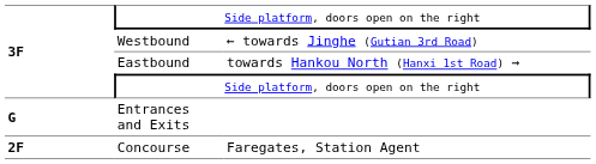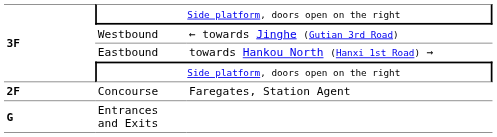 <table cellspacing=0 cellpadding=3>
 <tr>
 <td style="border-bottom:solid 1px gray;border-top:solid 1px gray;" rowspan=4 width=100><strong>3F</strong></td>
 <td style="border-right:solid 2px black;border-left:solid 2px black;border-top:solid 1px gray;border-bottom:solid 2px black;text-align:center;" colspan=2><small><a href='#'>Side platform</a>, doors open on the right</small></td>
 </tr>
 <tr>
 <td style="border-top:solid 0px gray;" width=100>Westbound</td>
 <td style="border-top:solid 0px gray;" width=350>←  towards <a href='#'>Jinghe</a> <small>(<a href='#'>Gutian 3rd Road</a>)</small></td>
 </tr>
 <tr>
 <td style="border-top:solid 1px gray;border-bottom:solid 0px gray;">Eastbound</td>
 <td style="border-top:solid 1px gray;border-bottom:solid 0px gray;">  towards <a href='#'>Hankou North</a> <small>(<a href='#'>Hanxi 1st Road</a>)</small> →</td>
 </tr>
 <tr>
 <td style="border-right:solid 2px black;border-left:solid 2px black;border-top:solid 2px black;border-bottom:solid 1px gray;text-align:center;" colspan=2><small><a href='#'>Side platform</a>, doors open on the right</small></td>
 </tr>
 <tr>
+<td style="border-bottom:solid 1px gray;"><strong>2F</strong></td>
+<td style="border-bottom:solid 1px gray;">Concourse</td>
+<td style="border-bottom:solid 1px gray;">Faregates, Station Agent</td>
+</tr>
+<tr>
 <td style="border-bottom:solid 1px gray;"><strong>G</strong></td>
 <td style="border-bottom:solid 1px gray;">Entrances and Exits</td>
 <td style="border-bottom:solid 1px gray;"></td>
 </tr>
-<tr>
-<td style="border-bottom:solid 1px gray;"><strong>2F</strong></td>
-<td style="border-bottom:solid 1px gray;">Concourse</td>
-<td style="border-bottom:solid 1px gray;">Faregates, Station Agent</td>
-</tr>
 </table>
